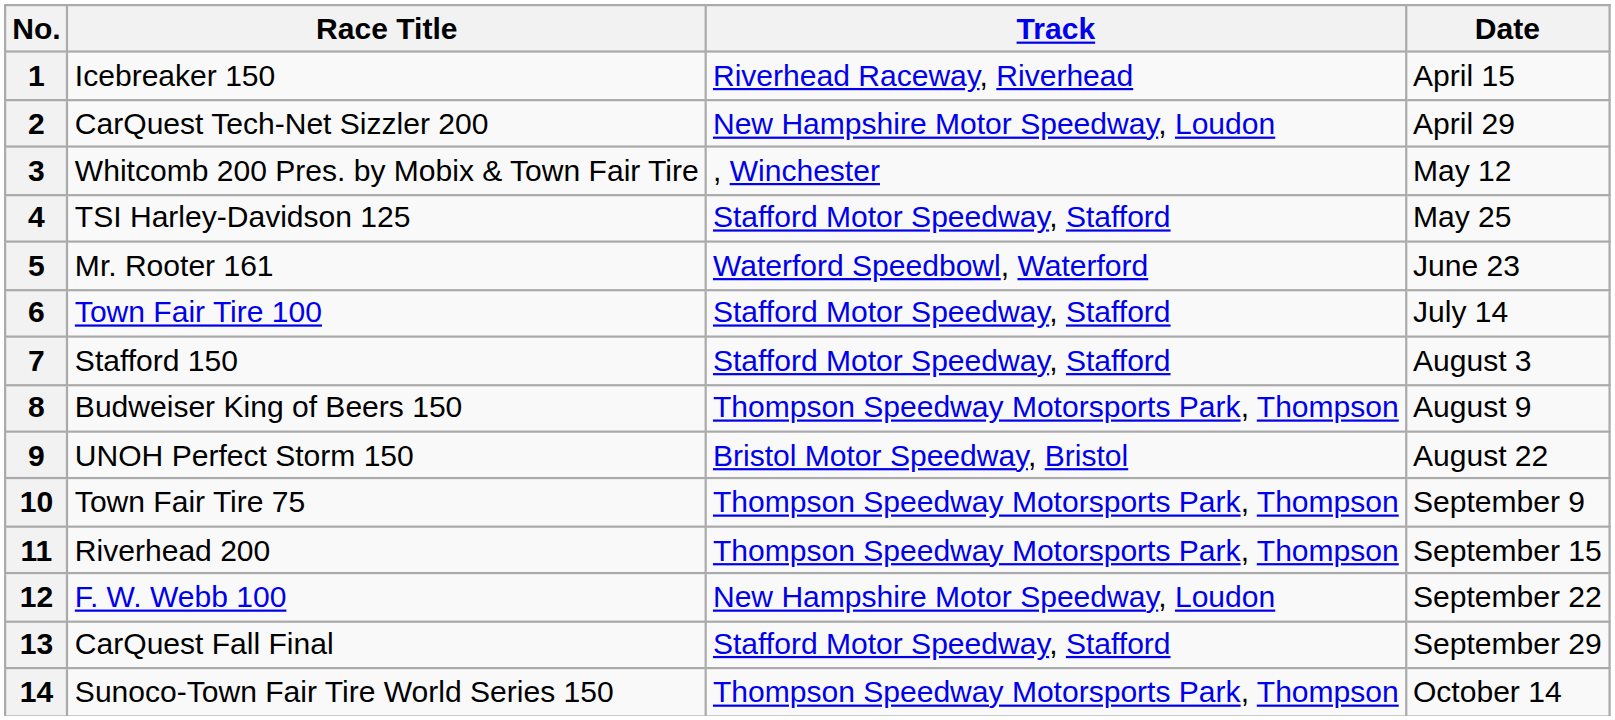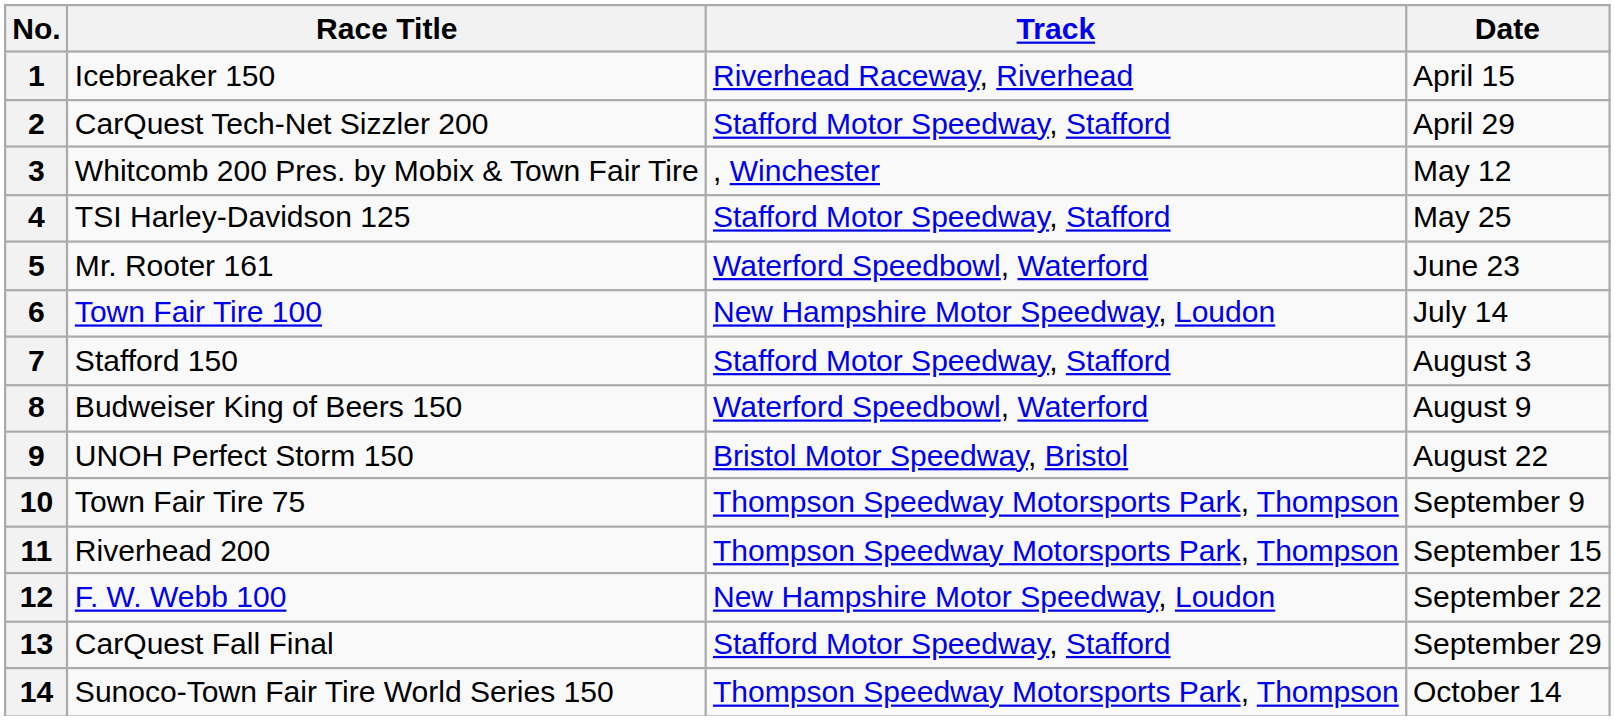 <table class="wikitable" style="font-size:85%;">
 <tr>
 <th>No.</th>
 <th>Race Title</th>
 <th><a href='#'>Track</a></th>
 <th>Date</th>
 </tr>
 <tr>
 <th>1</th>
 <td>Icebreaker 150</td>
 <td><a href='#'>Riverhead Raceway</a>, <a href='#'>Riverhead</a></td>
 <td>April 15</td>
 </tr>
 <tr>
 <th>2</th>
 <td>CarQuest Tech-Net Sizzler 200</td>
-<td><a href='#'>New Hampshire Motor Speedway</a>, <a href='#'>Loudon</a></td>
+<td><a href='#'>Stafford Motor Speedway</a>, <a href='#'>Stafford</a></td>
 <td>April 29</td>
 </tr>
 <tr>
 <th>3</th>
 <td>Whitcomb 200 Pres. by Mobix & Town Fair Tire</td>
 <td>, <a href='#'>Winchester</a></td>
 <td>May 12</td>
 </tr>
 <tr>
 <th>4</th>
 <td>TSI Harley-Davidson 125</td>
 <td><a href='#'>Stafford Motor Speedway</a>, <a href='#'>Stafford</a></td>
 <td>May 25</td>
 </tr>
 <tr>
 <th>5</th>
 <td>Mr. Rooter 161</td>
 <td><a href='#'>Waterford Speedbowl</a>, <a href='#'>Waterford</a></td>
 <td>June 23</td>
 </tr>
 <tr>
 <th>6</th>
 <td><a href='#'>Town Fair Tire 100</a></td>
-<td><a href='#'>Stafford Motor Speedway</a>, <a href='#'>Stafford</a></td>
+<td><a href='#'>New Hampshire Motor Speedway</a>, <a href='#'>Loudon</a></td>
 <td>July 14</td>
 </tr>
 <tr>
 <th>7</th>
 <td>Stafford 150</td>
 <td><a href='#'>Stafford Motor Speedway</a>, <a href='#'>Stafford</a></td>
 <td>August 3</td>
 </tr>
 <tr>
 <th>8</th>
 <td>Budweiser King of Beers 150</td>
-<td><a href='#'>Thompson Speedway Motorsports Park</a>, <a href='#'>Thompson</a></td>
+<td><a href='#'>Waterford Speedbowl</a>, <a href='#'>Waterford</a></td>
 <td>August 9</td>
 </tr>
 <tr>
 <th>9</th>
 <td>UNOH Perfect Storm 150</td>
 <td><a href='#'>Bristol Motor Speedway</a>, <a href='#'>Bristol</a></td>
 <td>August 22</td>
 </tr>
 <tr>
 <th>10</th>
 <td>Town Fair Tire 75</td>
 <td><a href='#'>Thompson Speedway Motorsports Park</a>, <a href='#'>Thompson</a></td>
 <td>September 9</td>
 </tr>
 <tr>
 <th>11</th>
 <td>Riverhead 200</td>
 <td><a href='#'>Thompson Speedway Motorsports Park</a>, <a href='#'>Thompson</a></td>
 <td>September 15</td>
 </tr>
 <tr>
 <th>12</th>
 <td><a href='#'>F. W. Webb 100</a></td>
 <td><a href='#'>New Hampshire Motor Speedway</a>, <a href='#'>Loudon</a></td>
 <td>September 22</td>
 </tr>
 <tr>
 <th>13</th>
 <td>CarQuest Fall Final</td>
 <td><a href='#'>Stafford Motor Speedway</a>, <a href='#'>Stafford</a></td>
 <td>September 29</td>
 </tr>
 <tr>
 <th>14</th>
 <td>Sunoco-Town Fair Tire World Series 150</td>
 <td><a href='#'>Thompson Speedway Motorsports Park</a>, <a href='#'>Thompson</a></td>
 <td>October 14</td>
 </tr>
 <tr>
 </tr>
 </table>
